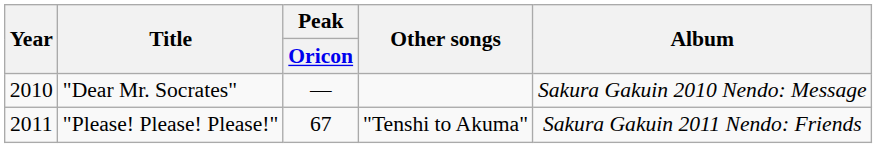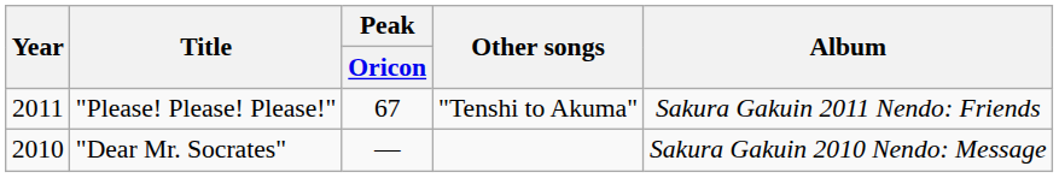 <table class="wikitable" style="text-align:center">
 <tr>
 <th rowspan="2">Year</th>
 <th rowspan="2">Title</th>
 <th>Peak</th>
 <th rowspan="2">Other songs</th>
 <th rowspan="2">Album</th>
 </tr>
 <tr>
 <th><a href='#'>Oricon</a><br></th>
 </tr>
 <tr>
+<td>2011</td>
+<td align="left">"Please! Please! Please!"</td>
+<td>67</td>
+<td align="left">"Tenshi to Akuma"</td>
+<td><em>Sakura Gakuin 2011 Nendo: Friends</em></td>
+</tr>
+<tr>
 <td>2010</td>
 <td align="left">"Dear Mr. Socrates"</td>
 <td>—</td>
 <td align="left"></td>
 <td><em>Sakura Gakuin 2010 Nendo: Message</em></td>
 </tr>
-<tr>
-<td>2011</td>
-<td align="left">"Please! Please! Please!"</td>
-<td>67</td>
-<td align="left">"Tenshi to Akuma"</td>
-<td><em>Sakura Gakuin 2011 Nendo: Friends</em></td>
-</tr>
 </table>
